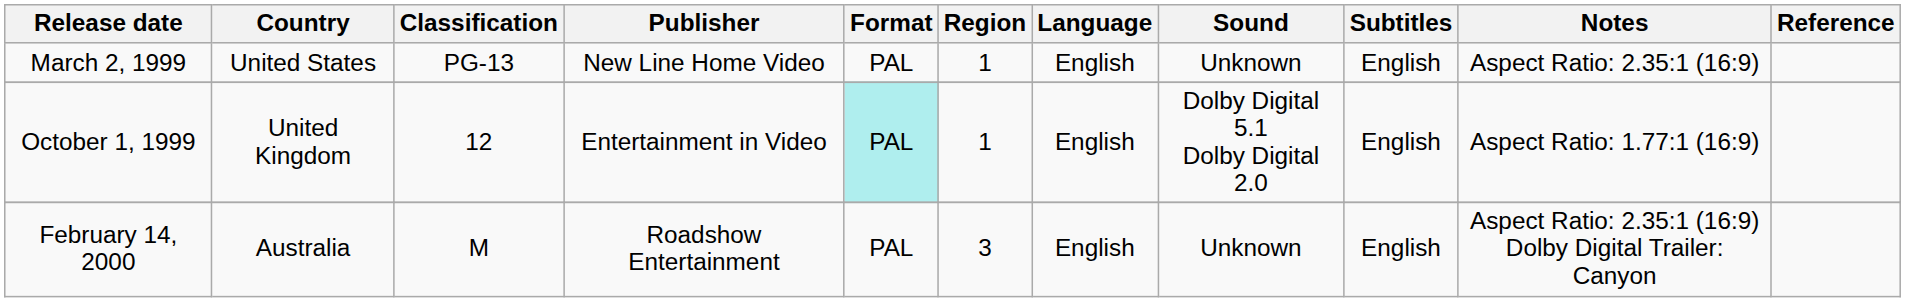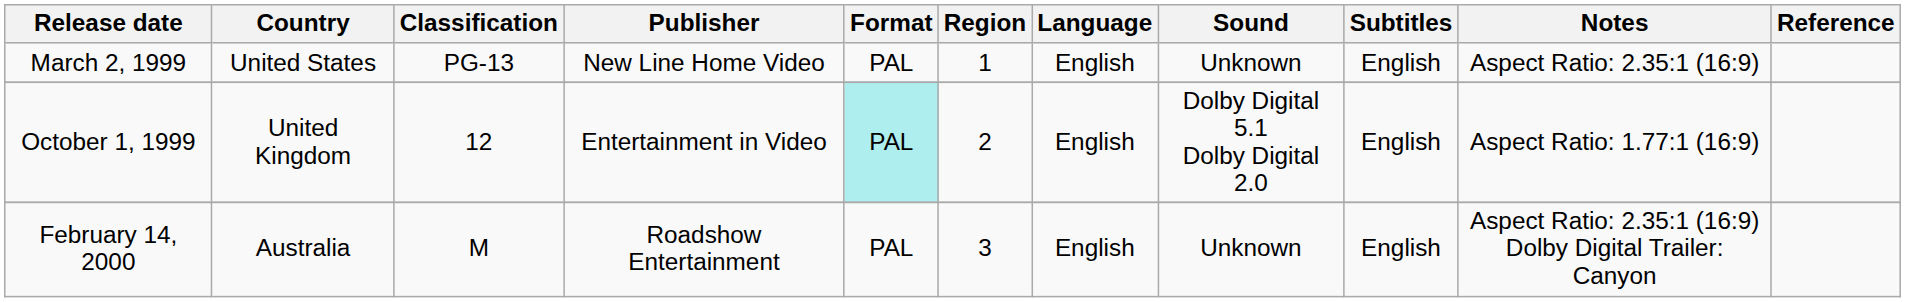 <table class="wikitable">
 <tr>
 <th>Release date</th>
 <th>Country</th>
 <th>Classification</th>
 <th>Publisher</th>
 <th>Format</th>
 <th>Region</th>
 <th>Language</th>
 <th>Sound</th>
 <th>Subtitles</th>
 <th>Notes</th>
 <th>Reference</th>
 </tr>
 <tr style="text-align:center;">
 <td>March 2, 1999</td>
 <td>United States</td>
 <td>PG-13</td>
 <td>New Line Home Video</td>
 <td>PAL</td>
 <td>1</td>
 <td>English</td>
 <td>Unknown</td>
 <td>English</td>
 <td>Aspect Ratio: 2.35:1 (16:9)</td>
 <td></td>
 </tr>
 <tr>
 </tr>
 <tr style="text-align:center;">
 <td>October 1, 1999</td>
 <td>United Kingdom</td>
 <td>12</td>
 <td>Entertainment in Video</td>
 <td style="background: paleturquoise;">PAL</td>
-<td>1</td>
+<td>2</td>
 <td>English</td>
 <td>Dolby Digital 5.1<br>Dolby Digital 2.0</td>
 <td>English</td>
 <td>Aspect Ratio: 1.77:1 (16:9)</td>
 <td></td>
 </tr>
 <tr>
 </tr>
 <tr style="text-align:center;">
 <td>February 14, 2000</td>
 <td>Australia</td>
 <td>M</td>
 <td>Roadshow Entertainment</td>
 <td>PAL</td>
 <td>3</td>
 <td>English</td>
 <td>Unknown</td>
 <td>English</td>
 <td>Aspect Ratio: 2.35:1 (16:9)<br>Dolby Digital Trailer: Canyon</td>
 <td></td>
 </tr>
 </table>
